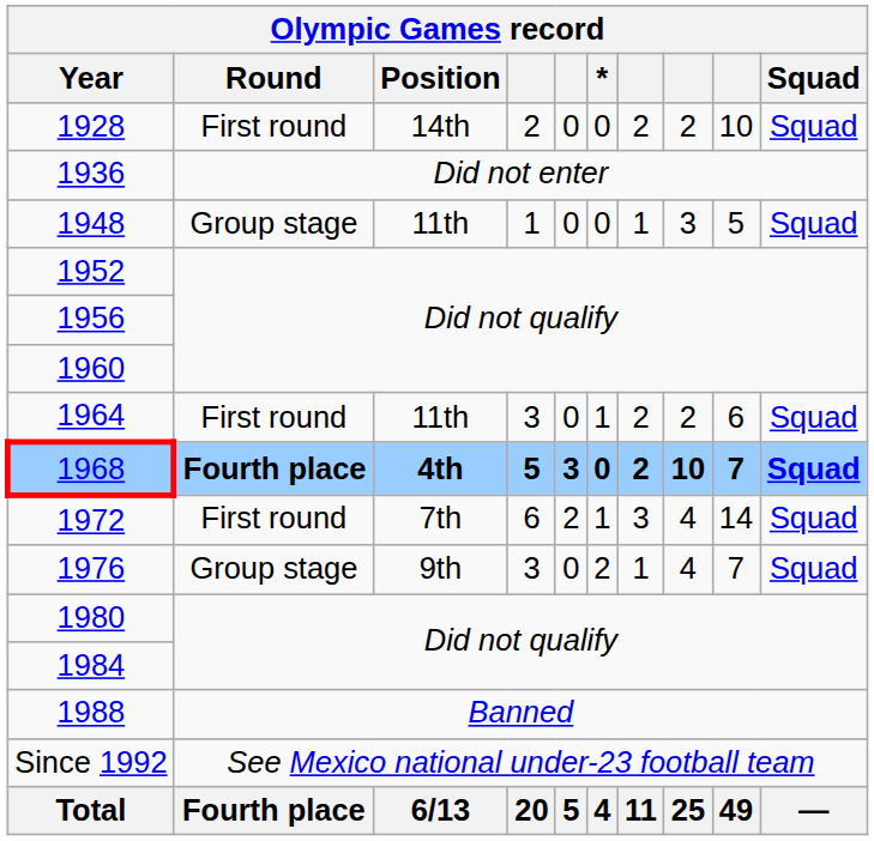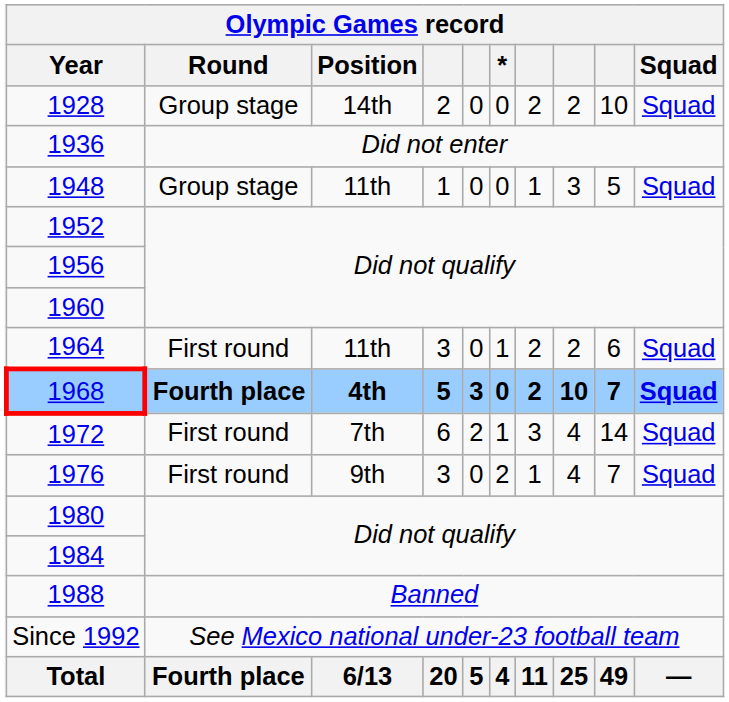 <table class="wikitable" style="text-align: center;">
 <tr>
 <th colspan=10><a href='#'>Olympic Games</a> record</th>
 </tr>
 <tr>
 <th>Year</th>
 <th>Round</th>
 <th>Position</th>
 <th></th>
 <th></th>
 <th>*</th>
 <th></th>
 <th></th>
 <th></th>
 <th>Squad</th>
 </tr>
 <tr>
 <td> <a href='#'>1928</a></td>
-<td>First round</td>
+<td>Group stage</td>
 <td>14th</td>
 <td>2</td>
 <td>0</td>
 <td>0</td>
 <td>2</td>
 <td>2</td>
 <td>10</td>
 <td><a href='#'>Squad</a></td>
 </tr>
 <tr>
 <td> <a href='#'>1936</a></td>
 <td colspan=9><em>Did not enter</em></td>
 </tr>
 <tr>
 <td> <a href='#'>1948</a></td>
 <td>Group stage</td>
 <td>11th</td>
 <td>1</td>
 <td>0</td>
 <td>0</td>
 <td>1</td>
 <td>3</td>
 <td>5</td>
 <td><a href='#'>Squad</a></td>
 </tr>
 <tr>
 <td> <a href='#'>1952</a></td>
 <td rowspan=3 colspan=9><em>Did not qualify</em></td>
 </tr>
 <tr>
 <td> <a href='#'>1956</a></td>
 </tr>
 <tr>
 <td> <a href='#'>1960</a></td>
 </tr>
 <tr>
 <td> <a href='#'>1964</a></td>
 <td>First round</td>
 <td>11th</td>
 <td>3</td>
 <td>0</td>
 <td>1</td>
 <td>2</td>
 <td>2</td>
 <td>6</td>
 <td><a href='#'>Squad</a></td>
 </tr>
 <tr style="background:#9acdff">
 <td style="border: 3px solid red"> <a href='#'>1968</a></td>
 <td><strong>Fourth place</strong></td>
 <td><strong>4th</strong></td>
 <td><strong>5</strong></td>
 <td><strong>3</strong></td>
 <td><strong>0</strong></td>
 <td><strong>2</strong></td>
 <td><strong>10</strong></td>
 <td><strong>7</strong></td>
 <td><strong><a href='#'>Squad</a></strong></td>
 </tr>
 <tr>
 <td> <a href='#'>1972</a></td>
 <td>First round</td>
 <td>7th</td>
 <td>6</td>
 <td>2</td>
 <td>1</td>
 <td>3</td>
 <td>4</td>
 <td>14</td>
 <td><a href='#'>Squad</a></td>
 </tr>
 <tr>
 <td> <a href='#'>1976</a></td>
-<td>Group stage</td>
+<td>First round</td>
 <td>9th</td>
 <td>3</td>
 <td>0</td>
 <td>2</td>
 <td>1</td>
 <td>4</td>
 <td>7</td>
 <td><a href='#'>Squad</a></td>
 </tr>
 <tr>
 <td> <a href='#'>1980</a></td>
 <td rowspan=2 colspan=9><em>Did not qualify</em></td>
 </tr>
 <tr>
 <td> <a href='#'>1984</a></td>
 </tr>
 <tr>
 <td> <a href='#'>1988</a></td>
 <td colspan=9><em><a href='#'>Banned</a></em></td>
 </tr>
 <tr>
 <td>Since <a href='#'>1992</a></td>
 <td colspan=9><em>See <a href='#'>Mexico national under-23 football team</a></em></td>
 </tr>
 <tr>
 <th>Total</th>
 <th>Fourth place</th>
 <th>6/13</th>
 <th>20</th>
 <th>5</th>
 <th>4</th>
 <th>11</th>
 <th>25</th>
 <th>49</th>
 <th>—</th>
 </tr>
 </table>
